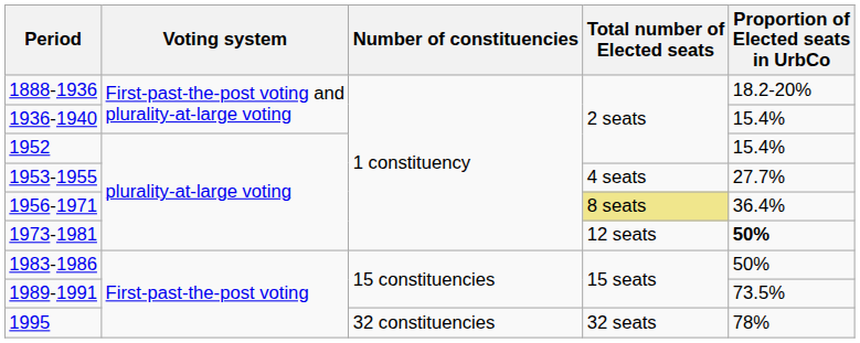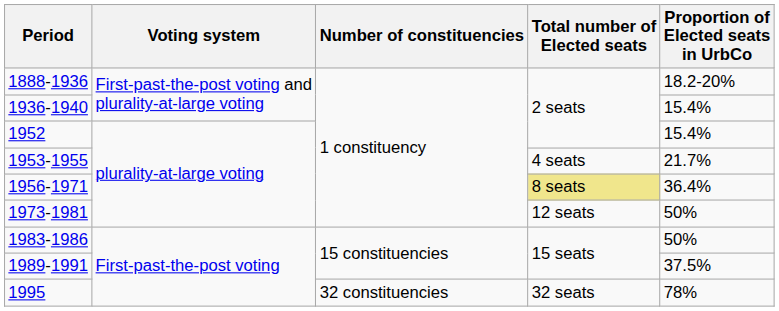 <table class="wikitable">
 <tr>
 <th>Period</th>
 <th>Voting system</th>
 <th>Number of constituencies</th>
 <th>Total number of<br> Elected seats</th>
 <th>Proportion of<br> Elected seats<br>  in UrbCo</th>
 </tr>
 <tr>
 <td><a href='#'>1888</a>-<a href='#'>1936</a></td>
 <td rowspan="2"><a href='#'>First-past-the-post voting</a> and<br> <a href='#'>plurality-at-large voting</a></td>
 <td rowspan="6">1 constituency</td>
 <td rowspan="3">2 seats</td>
 <td>18.2-20%</td>
 </tr>
 <tr>
 <td><a href='#'>1936</a>-<a href='#'>1940</a></td>
 <td>15.4%</td>
 </tr>
 <tr>
 <td><a href='#'>1952</a></td>
 <td rowspan="4"><a href='#'>plurality-at-large voting</a></td>
 <td>15.4%</td>
 </tr>
 <tr>
 <td><a href='#'>1953</a>-<a href='#'>1955</a></td>
 <td>4 seats</td>
-<td>27.7%</td>
+<td>21.7%</td>
 </tr>
 <tr>
 <td><a href='#'>1956</a>-<a href='#'>1971</a></td>
 <td style="background: khaki;">8 seats</td>
 <td>36.4%</td>
 </tr>
 <tr>
 <td><a href='#'>1973</a>-<a href='#'>1981</a></td>
 <td>12 seats</td>
-<td><strong>50%</strong></td>
+<td>50%</td>
 </tr>
 <tr>
 <td><a href='#'>1983</a>-<a href='#'>1986</a></td>
 <td rowspan="3"><a href='#'>First-past-the-post voting</a></td>
 <td rowspan="2">15 constituencies</td>
 <td rowspan="2">15 seats</td>
 <td>50%</td>
 </tr>
 <tr>
 <td><a href='#'>1989</a>-<a href='#'>1991</a></td>
-<td>73.5%</td>
+<td>37.5%</td>
 </tr>
 <tr>
 <td><a href='#'>1995</a></td>
 <td>32 constituencies</td>
 <td>32 seats</td>
 <td>78%</td>
 </tr>
 </table>
